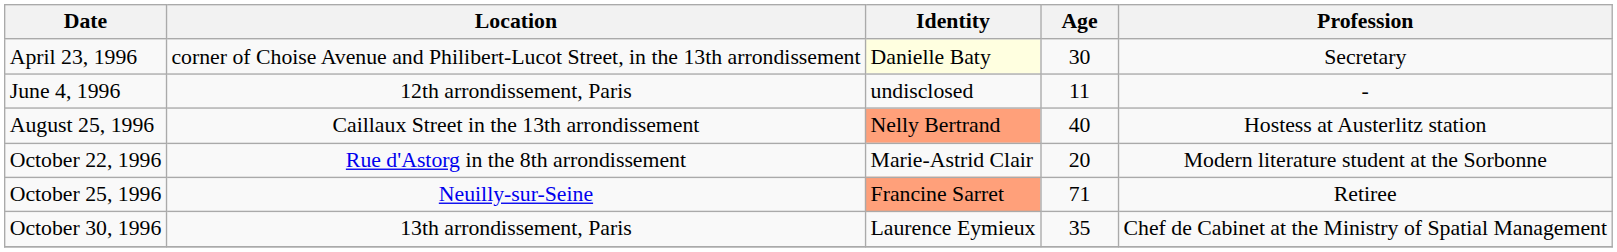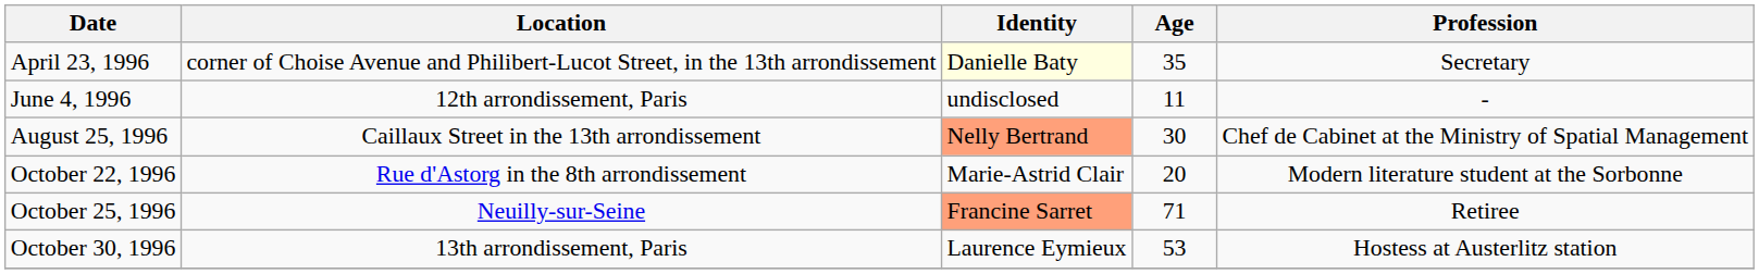 <table class="wikitable centre">
 <tr>
 <th scope="col">Date</th>
 <th scope="col">Location</th>
 <th scope="col">Identity</th>
 <th scope="col" style="width:50px;">Age</th>
 <th scope="col">Profession</th>
 </tr>
 <tr>
 <td scope="row" style="text-align: left;">April 23, 1996</td>
 <td style="text-align: center;">corner of Choise Avenue and Philibert-Lucot Street, in the 13th arrondissement</td>
 <td style="background: lightyellow;">Danielle Baty</td>
-<td style="text-align: center;">30</td>
+<td style="text-align: center;">35</td>
 <td style="text-align: center;">Secretary</td>
 </tr>
 <tr>
 <td scope="row" style="text-align: left;">June 4, 1996</td>
 <td style="text-align: center;">12th arrondissement, Paris</td>
 <td>undisclosed</td>
 <td style="text-align: center;">11</td>
 <td style="text-align: center;">-</td>
 </tr>
 <tr>
 <td scope="row" style="text-align: left;">August 25, 1996</td>
 <td style="text-align: center;">Caillaux Street in the 13th arrondissement</td>
 <td style="background:LightSalmon">Nelly Bertrand</td>
-<td style="text-align: center;">40</td>
-<td style="text-align: center;">Hostess at Austerlitz station</td>
+<td style="text-align: center;">30</td>
+<td style="text-align: center;">Chef de Cabinet at the Ministry of Spatial Management</td>
 </tr>
 <tr>
 <td scope="row" style="text-align: left;">October 22, 1996</td>
 <td style="text-align: center;"><a href='#'>Rue d'Astorg</a> in the 8th arrondissement</td>
 <td>Marie-Astrid Clair</td>
 <td style="text-align: center;">20</td>
 <td style="text-align: center;">Modern literature student at the Sorbonne</td>
 </tr>
 <tr>
 <td scope="row" style="text-align: left;">October 25, 1996</td>
 <td style="text-align: center;"><a href='#'>Neuilly-sur-Seine</a></td>
 <td style="background:LightSalmon">Francine Sarret</td>
 <td style="text-align: center;">71</td>
 <td style="text-align: center;">Retiree</td>
 </tr>
 <tr>
 <td scope="row" style="text-align: left;">October 30, 1996</td>
 <td style="text-align: center;">13th arrondissement, Paris</td>
 <td>Laurence Eymieux</td>
-<td style="text-align: center;">35</td>
-<td style="text-align: center;">Chef de Cabinet at the Ministry of Spatial Management</td>
+<td style="text-align: center;">53</td>
+<td style="text-align: center;">Hostess at Austerlitz station</td>
 </tr>
 <tr>
 </tr>
 </table>
